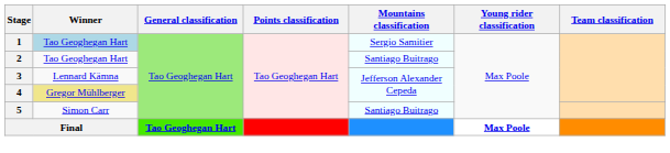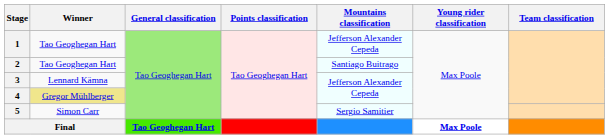 <table class="wikitable" style="text-align: center; font-size:smaller;">
 <tr>
 <th width="1%">Stage</th>
 <th width="16.5%">Winner</th>
 <th width="16.5%"><a href='#'>General classification</a><br></th>
 <th width="16.5%"><a href='#'>Points classification</a><br></th>
 <th width="16.5%"><a href='#'>Mountains classification</a><br></th>
 <th width="16.5%"><a href='#'>Young rider classification</a><br></th>
 <th width="16.5%"><a href='#'>Team classification</a></th>
 </tr>
 <tr>
 <th>1</th>
-<td style="background: lightblue;"><a href='#'>Tao Geoghegan Hart</a></td>
+<td><a href='#'>Tao Geoghegan Hart</a></td>
 <td style="background:#9CE97B;" rowspan=5><a href='#'>Tao Geoghegan Hart</a></td>
 <td style="background:#FFE6E6;" rowspan=5><a href='#'>Tao Geoghegan Hart</a></td>
-<td style="background:azure;"><a href='#'>Sergio Samitier</a></td>
+<td style="background:azure;"><a href='#'>Jefferson Alexander Cepeda</a></td>
 <td style="background:offwhite;" rowspan=5><a href='#'>Max Poole</a></td>
 <td style="background:navajowhite;" rowspan=4></td>
 </tr>
 <tr>
 <th>2</th>
 <td><a href='#'>Tao Geoghegan Hart</a></td>
 <td style="background:azure;"><a href='#'>Santiago Buitrago</a></td>
 </tr>
 <tr>
 <th>3</th>
 <td><a href='#'>Lennard Kämna</a></td>
 <td style="background:azure;" rowspan=2><a href='#'>Jefferson Alexander Cepeda</a></td>
 </tr>
 <tr>
 <th>4</th>
 <td style="background: khaki;"><a href='#'>Gregor Mühlberger</a></td>
 </tr>
 <tr>
 <th>5</th>
 <td><a href='#'>Simon Carr</a></td>
-<td style="background:azure;"><a href='#'>Santiago Buitrago</a></td>
+<td style="background:azure;"><a href='#'>Sergio Samitier</a></td>
 <td style="background:navajowhite;"></td>
 </tr>
 <tr>
 <th colspan="2">Final</th>
 <th style="background:#46E800;"><a href='#'>Tao Geoghegan Hart</a></th>
 <th style="background:#f00;"></th>
 <th style="background:dodgerblue;"></th>
 <th style="background:white;"><a href='#'>Max Poole</a></th>
 <th style="background:#FF8C00;"></th>
 </tr>
 </table>
